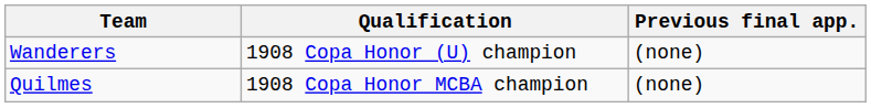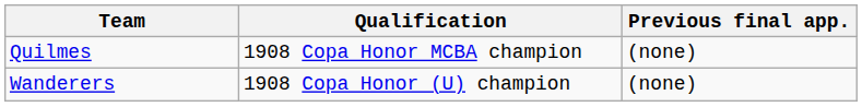 <table class="wikitable">
 <tr>
 <th width=150px>Team</th>
 <th width=250px>Qualification</th>
 <th width=150px>Previous final app.</th>
 </tr>
 <tr>
+<td> <a href='#'>Quilmes</a></td>
+<td>1908 <a href='#'>Copa Honor MCBA</a> champion</td>
+<td>(none)</td>
+</tr>
+<tr>
 <td> <a href='#'>Wanderers</a></td>
 <td>1908 <a href='#'>Copa Honor (U)</a> champion</td>
 <td>(none)</td>
 </tr>
-<tr>
-<td> <a href='#'>Quilmes</a></td>
-<td>1908 <a href='#'>Copa Honor MCBA</a> champion</td>
-<td>(none)</td>
-</tr>
 </table>
